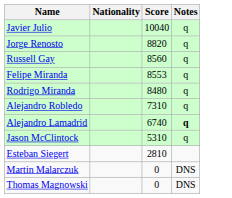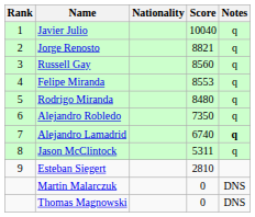 <table class="wikitable sortable" style="text-align:center">
 <tr>
+<th>Rank</th>
 <th>Name</th>
 <th>Nationality</th>
 <th>Score</th>
 <th>Notes</th>
 </tr>
 <tr bgcolor=ccffcc>
+<td>1</td>
 <td align=left><a href='#'>Javier Julio</a></td>
 <td align=left></td>
 <td>10040</td>
 <td>q</td>
 </tr>
 <tr bgcolor=ccffcc>
+<td>2</td>
 <td align=left><a href='#'>Jorge Renosto</a></td>
 <td align=left></td>
-<td>8820</td>
+<td>8821</td>
 <td>q</td>
 </tr>
 <tr bgcolor=ccffcc>
+<td>3</td>
 <td align=left><a href='#'>Russell Gay</a></td>
 <td align=left></td>
 <td>8560</td>
 <td>q</td>
 </tr>
 <tr bgcolor=ccffcc>
+<td>4</td>
 <td align=left><a href='#'>Felipe Miranda</a></td>
 <td align=left></td>
 <td>8553</td>
 <td>q</td>
 </tr>
 <tr bgcolor=ccffcc>
+<td>5</td>
 <td align=left><a href='#'>Rodrigo Miranda</a></td>
 <td align=left></td>
 <td>8480</td>
 <td>q</td>
 </tr>
 <tr bgcolor=ccffcc>
+<td>6</td>
 <td align=left><a href='#'>Alejandro Robledo</a></td>
 <td align=left></td>
-<td>7310</td>
+<td>7350</td>
 <td>q</td>
 </tr>
 <tr bgcolor=ccffcc>
+<td>7</td>
 <td align=left><a href='#'>Alejandro Lamadrid</a></td>
 <td align=left></td>
 <td>6740</td>
 <td><strong>q</strong></td>
 </tr>
 <tr bgcolor=ccffcc>
+<td>8</td>
 <td align=left><a href='#'>Jason McClintock</a></td>
 <td align=left></td>
-<td>5310</td>
+<td>5311</td>
 <td>q</td>
 </tr>
 <tr>
+<td>9</td>
 <td align=left><a href='#'>Esteban Siegert</a></td>
 <td align=left></td>
 <td>2810</td>
 <td></td>
 </tr>
 <tr>
+<td></td>
 <td align=left><a href='#'>Martin Malarczuk</a></td>
 <td align=left></td>
 <td>0</td>
 <td>DNS</td>
 </tr>
 <tr>
+<td></td>
 <td align=left><a href='#'>Thomas Magnowski</a></td>
 <td align=left></td>
 <td>0</td>
 <td>DNS</td>
 </tr>
 </table>
